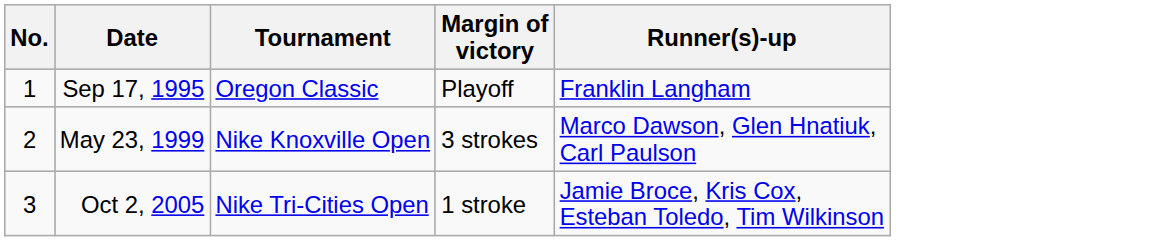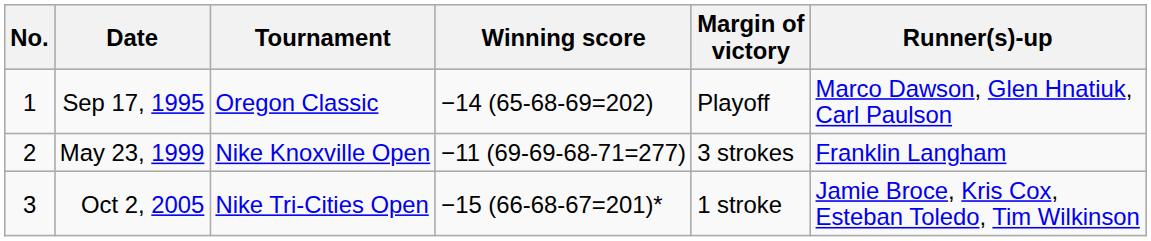 <table class="wikitable" style="font-size:95%;">
 <tr>
 <th>No.</th>
 <th>Date</th>
 <th>Tournament</th>
+<th>Winning score</th>
 <th>Margin of<br>victory</th>
 <th>Runner(s)-up</th>
 </tr>
 <tr>
 <td align=center>1</td>
 <td align=right>Sep 17, <a href='#'>1995</a></td>
 <td><a href='#'>Oregon Classic</a></td>
+<td>−14 (65-68-69=202)</td>
 <td>Playoff</td>
-<td> <a href='#'>Franklin Langham</a></td>
+<td> <a href='#'>Marco Dawson</a>,  <a href='#'>Glen Hnatiuk</a>,<br> <a href='#'>Carl Paulson</a></td>
 </tr>
 <tr>
 <td align=center>2</td>
 <td align=right>May 23, <a href='#'>1999</a></td>
 <td><a href='#'>Nike Knoxville Open</a></td>
+<td>−11 (69-69-68-71=277)</td>
 <td>3 strokes</td>
-<td> <a href='#'>Marco Dawson</a>,  <a href='#'>Glen Hnatiuk</a>,<br> <a href='#'>Carl Paulson</a></td>
+<td> <a href='#'>Franklin Langham</a></td>
 </tr>
 <tr>
 <td align=center>3</td>
 <td align=right>Oct 2, <a href='#'>2005</a></td>
 <td><a href='#'>Nike Tri-Cities Open</a></td>
+<td>−15 (66-68-67=201)*</td>
 <td>1 stroke</td>
 <td> <a href='#'>Jamie Broce</a>,  <a href='#'>Kris Cox</a>,<br> <a href='#'>Esteban Toledo</a>,  <a href='#'>Tim Wilkinson</a></td>
 </tr>
 </table>
